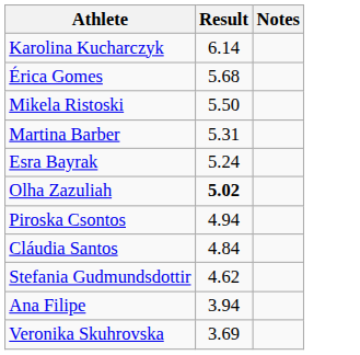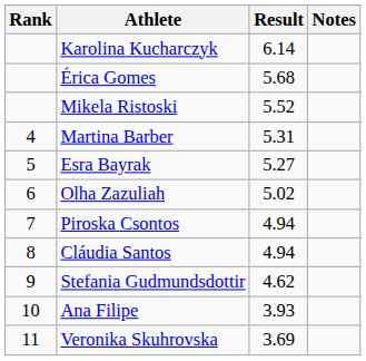 <table class="wikitable sortable" style="text-align:center">
 <tr>
+<th>Rank</th>
 <th>Athlete</th>
 <th>Result</th>
 <th>Notes</th>
 </tr>
 <tr>
+<td></td>
 <td style="text-align:left"><a href='#'>Karolina Kucharczyk</a><br></td>
 <td>6.14</td>
 <td></td>
 </tr>
 <tr>
+<td></td>
 <td style="text-align:left"><a href='#'>Érica Gomes</a><br></td>
 <td>5.68</td>
 <td></td>
 </tr>
 <tr>
+<td></td>
 <td style="text-align:left"><a href='#'>Mikela Ristoski</a><br></td>
-<td>5.50</td>
+<td>5.52</td>
 <td></td>
 </tr>
 <tr>
+<td>4</td>
 <td style="text-align:left"><a href='#'>Martina Barber</a><br></td>
 <td>5.31</td>
 <td></td>
 </tr>
 <tr>
+<td>5</td>
 <td style="text-align:left"><a href='#'>Esra Bayrak</a><br></td>
-<td>5.24</td>
+<td>5.27</td>
 <td></td>
 </tr>
 <tr>
+<td>6</td>
 <td style="text-align:left"><a href='#'>Olha Zazuliah</a><br></td>
-<td><strong>5.02</strong></td>
+<td>5.02</td>
 <td></td>
 </tr>
 <tr>
+<td>7</td>
 <td style="text-align:left"><a href='#'>Piroska Csontos</a><br></td>
 <td>4.94</td>
 <td></td>
 </tr>
 <tr>
+<td>8</td>
 <td style="text-align:left"><a href='#'>Cláudia Santos</a><br></td>
-<td>4.84</td>
+<td>4.94</td>
 <td></td>
 </tr>
 <tr>
+<td>9</td>
 <td style="text-align:left"><a href='#'>Stefania Gudmundsdottir</a><br></td>
 <td>4.62</td>
 <td></td>
 </tr>
 <tr>
+<td>10</td>
 <td style="text-align:left"><a href='#'>Ana Filipe</a><br></td>
-<td>3.94</td>
+<td>3.93</td>
 <td></td>
 </tr>
 <tr>
+<td>11</td>
 <td style="text-align:left"><a href='#'>Veronika Skuhrovska</a><br></td>
 <td>3.69</td>
 <td></td>
 </tr>
 </table>
